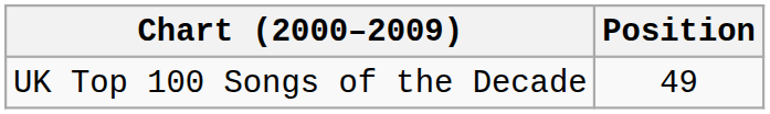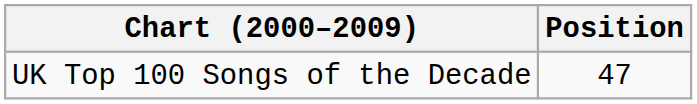 <table class="wikitable">
 <tr>
 <th>Chart (2000–2009)</th>
 <th>Position</th>
 </tr>
 <tr>
 <td>UK Top 100 Songs of the Decade</td>
-<td style="text-align:center;">49</td>
+<td style="text-align:center;">47</td>
 </tr>
 </table>
